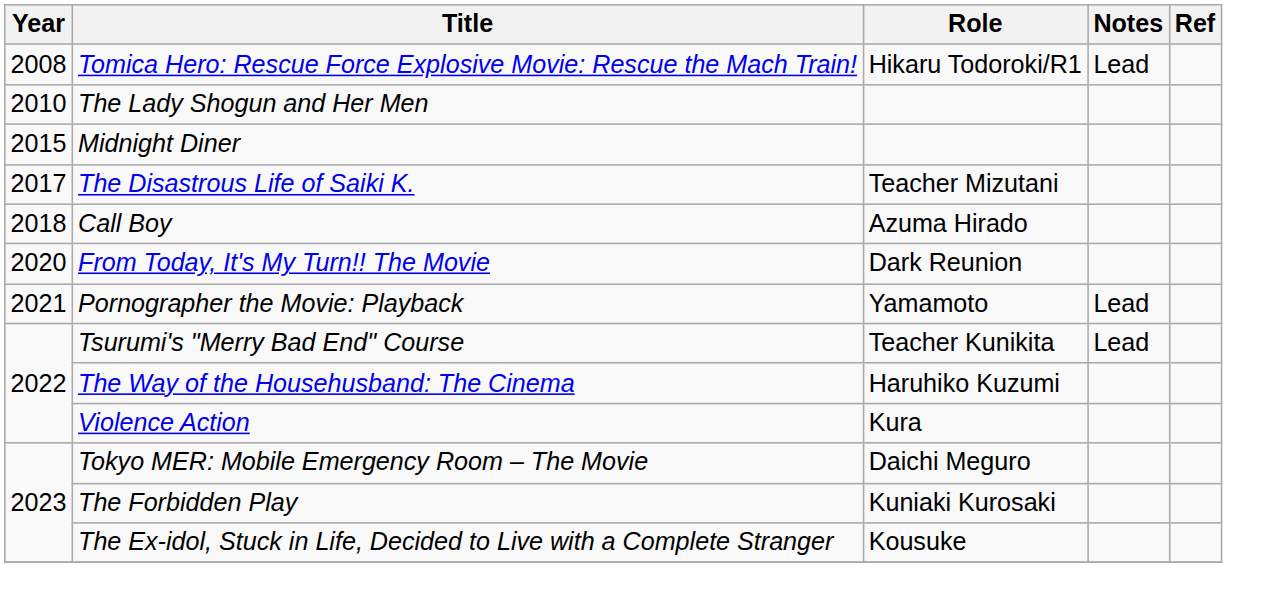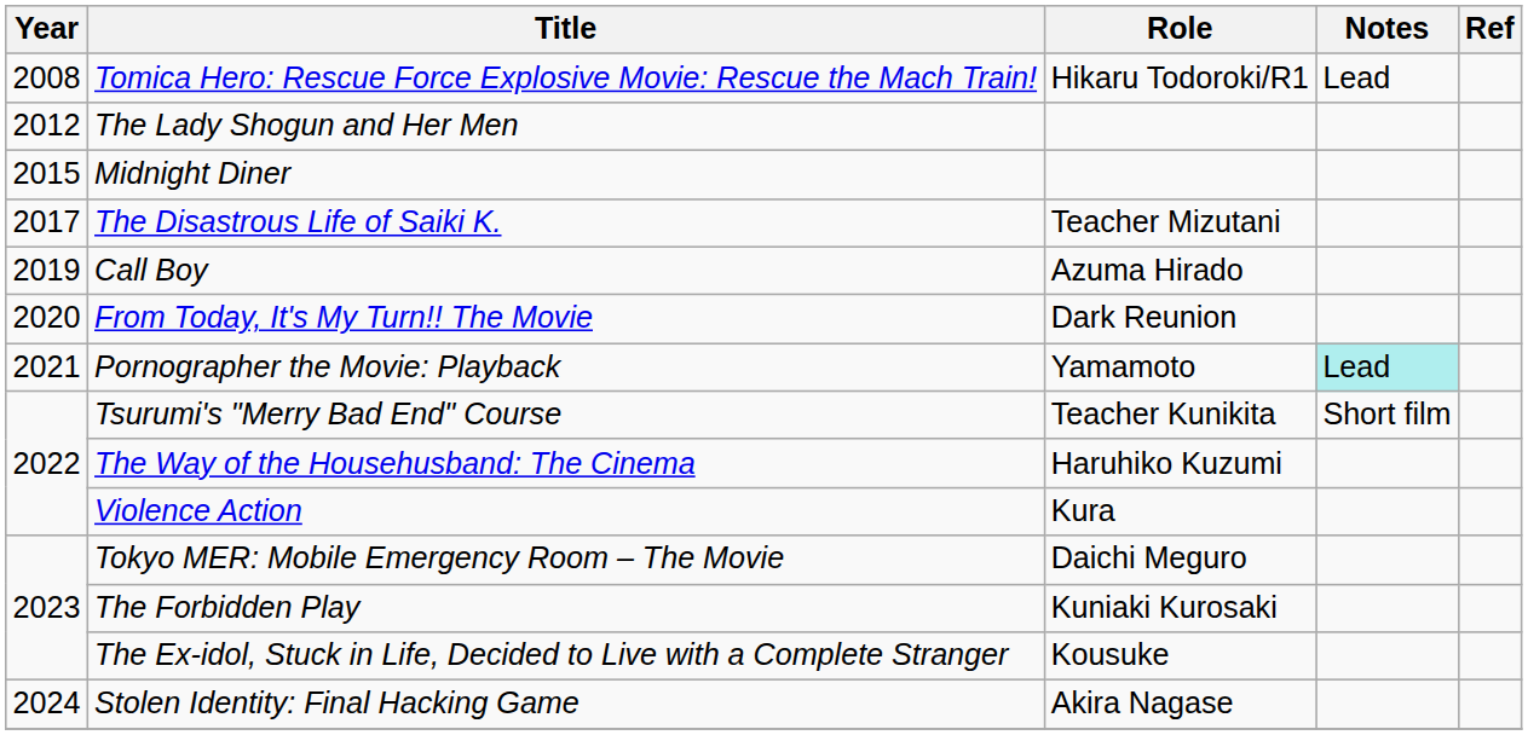 <table class="wikitable">
 <tr>
 <th>Year</th>
 <th>Title</th>
 <th>Role</th>
 <th>Notes</th>
 <th>Ref</th>
 </tr>
 <tr>
 <td>2008</td>
 <td><em><a href='#'>Tomica Hero: Rescue Force Explosive Movie: Rescue the Mach Train!</a></em></td>
 <td>Hikaru Todoroki/R1</td>
 <td>Lead</td>
 <td></td>
 </tr>
 <tr>
-<td>2010</td>
+<td>2012</td>
 <td><em>The Lady Shogun and Her Men</em></td>
 <td></td>
 <td></td>
 <td></td>
 </tr>
 <tr>
 <td>2015</td>
 <td><em>Midnight Diner</em></td>
 <td></td>
 <td></td>
 <td></td>
 </tr>
 <tr>
 <td>2017</td>
 <td><em><a href='#'>The Disastrous Life of Saiki K.</a></em></td>
 <td>Teacher Mizutani</td>
 <td></td>
 <td></td>
 </tr>
 <tr>
-<td>2018</td>
+<td>2019</td>
 <td><em>Call Boy</em></td>
 <td>Azuma Hirado</td>
 <td></td>
 <td></td>
 </tr>
 <tr>
 <td>2020</td>
 <td><em><a href='#'>From Today, It's My Turn!! The Movie</a></em></td>
 <td>Dark Reunion</td>
 <td></td>
 <td></td>
 </tr>
 <tr>
 <td>2021</td>
 <td><em>Pornographer the Movie: Playback</em></td>
 <td>Yamamoto</td>
-<td>Lead</td>
+<td style="background: paleturquoise;">Lead</td>
 <td></td>
 </tr>
 <tr>
 <td rowspan="3">2022</td>
 <td><em>Tsurumi's "Merry Bad End" Course</em></td>
 <td>Teacher Kunikita</td>
-<td>Lead</td>
+<td>Short film</td>
 <td></td>
 </tr>
 <tr>
 <td><em><a href='#'>The Way of the Househusband: The Cinema</a></em></td>
 <td>Haruhiko Kuzumi</td>
 <td></td>
 <td></td>
 </tr>
 <tr>
 <td><em><a href='#'>Violence Action</a></em></td>
 <td>Kura</td>
 <td></td>
 <td></td>
 </tr>
 <tr>
 <td rowspan="3">2023</td>
 <td><em>Tokyo MER: Mobile Emergency Room – The Movie</em></td>
 <td>Daichi Meguro</td>
 <td></td>
 <td></td>
 </tr>
 <tr>
 <td><em>The Forbidden Play</em></td>
 <td>Kuniaki Kurosaki</td>
 <td></td>
 <td></td>
 </tr>
 <tr>
 <td><em>The Ex-idol, Stuck in Life, Decided to Live with a Complete Stranger </em></td>
 <td>Kousuke</td>
 <td></td>
 <td></td>
 </tr>
 <tr>
+<td>2024</td>
+<td><em>Stolen Identity: Final Hacking Game</em></td>
+<td>Akira Nagase</td>
+<td></td>
+<td></td>
+</tr>
+<tr>
 </tr>
 </table>
